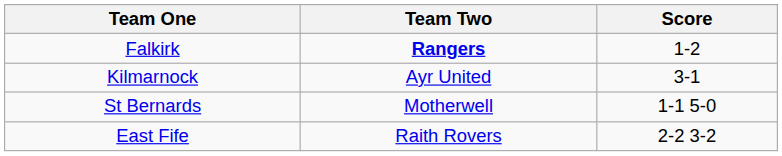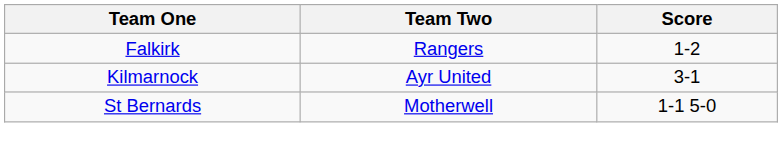 <table class="wikitable" style="text-align: center">
 <tr>
 <th width=250>Team One</th>
 <th width=250>Team Two</th>
 <th width=150>Score</th>
 </tr>
 <tr>
 <td><a href='#'>Falkirk</a></td>
-<td><strong><a href='#'>Rangers</a></strong></td>
+<td><a href='#'>Rangers</a></td>
 <td>1-2</td>
 </tr>
 <tr>
 <td><a href='#'>Kilmarnock</a></td>
 <td><a href='#'>Ayr United</a></td>
 <td>3-1</td>
 </tr>
 <tr>
 <td><a href='#'>St Bernards</a></td>
 <td><a href='#'>Motherwell</a></td>
 <td>1-1 5-0</td>
 </tr>
-<tr>
-<td><a href='#'>East Fife</a></td>
-<td><a href='#'>Raith Rovers</a></td>
-<td>2-2 3-2</td>
-</tr>
 </table>
